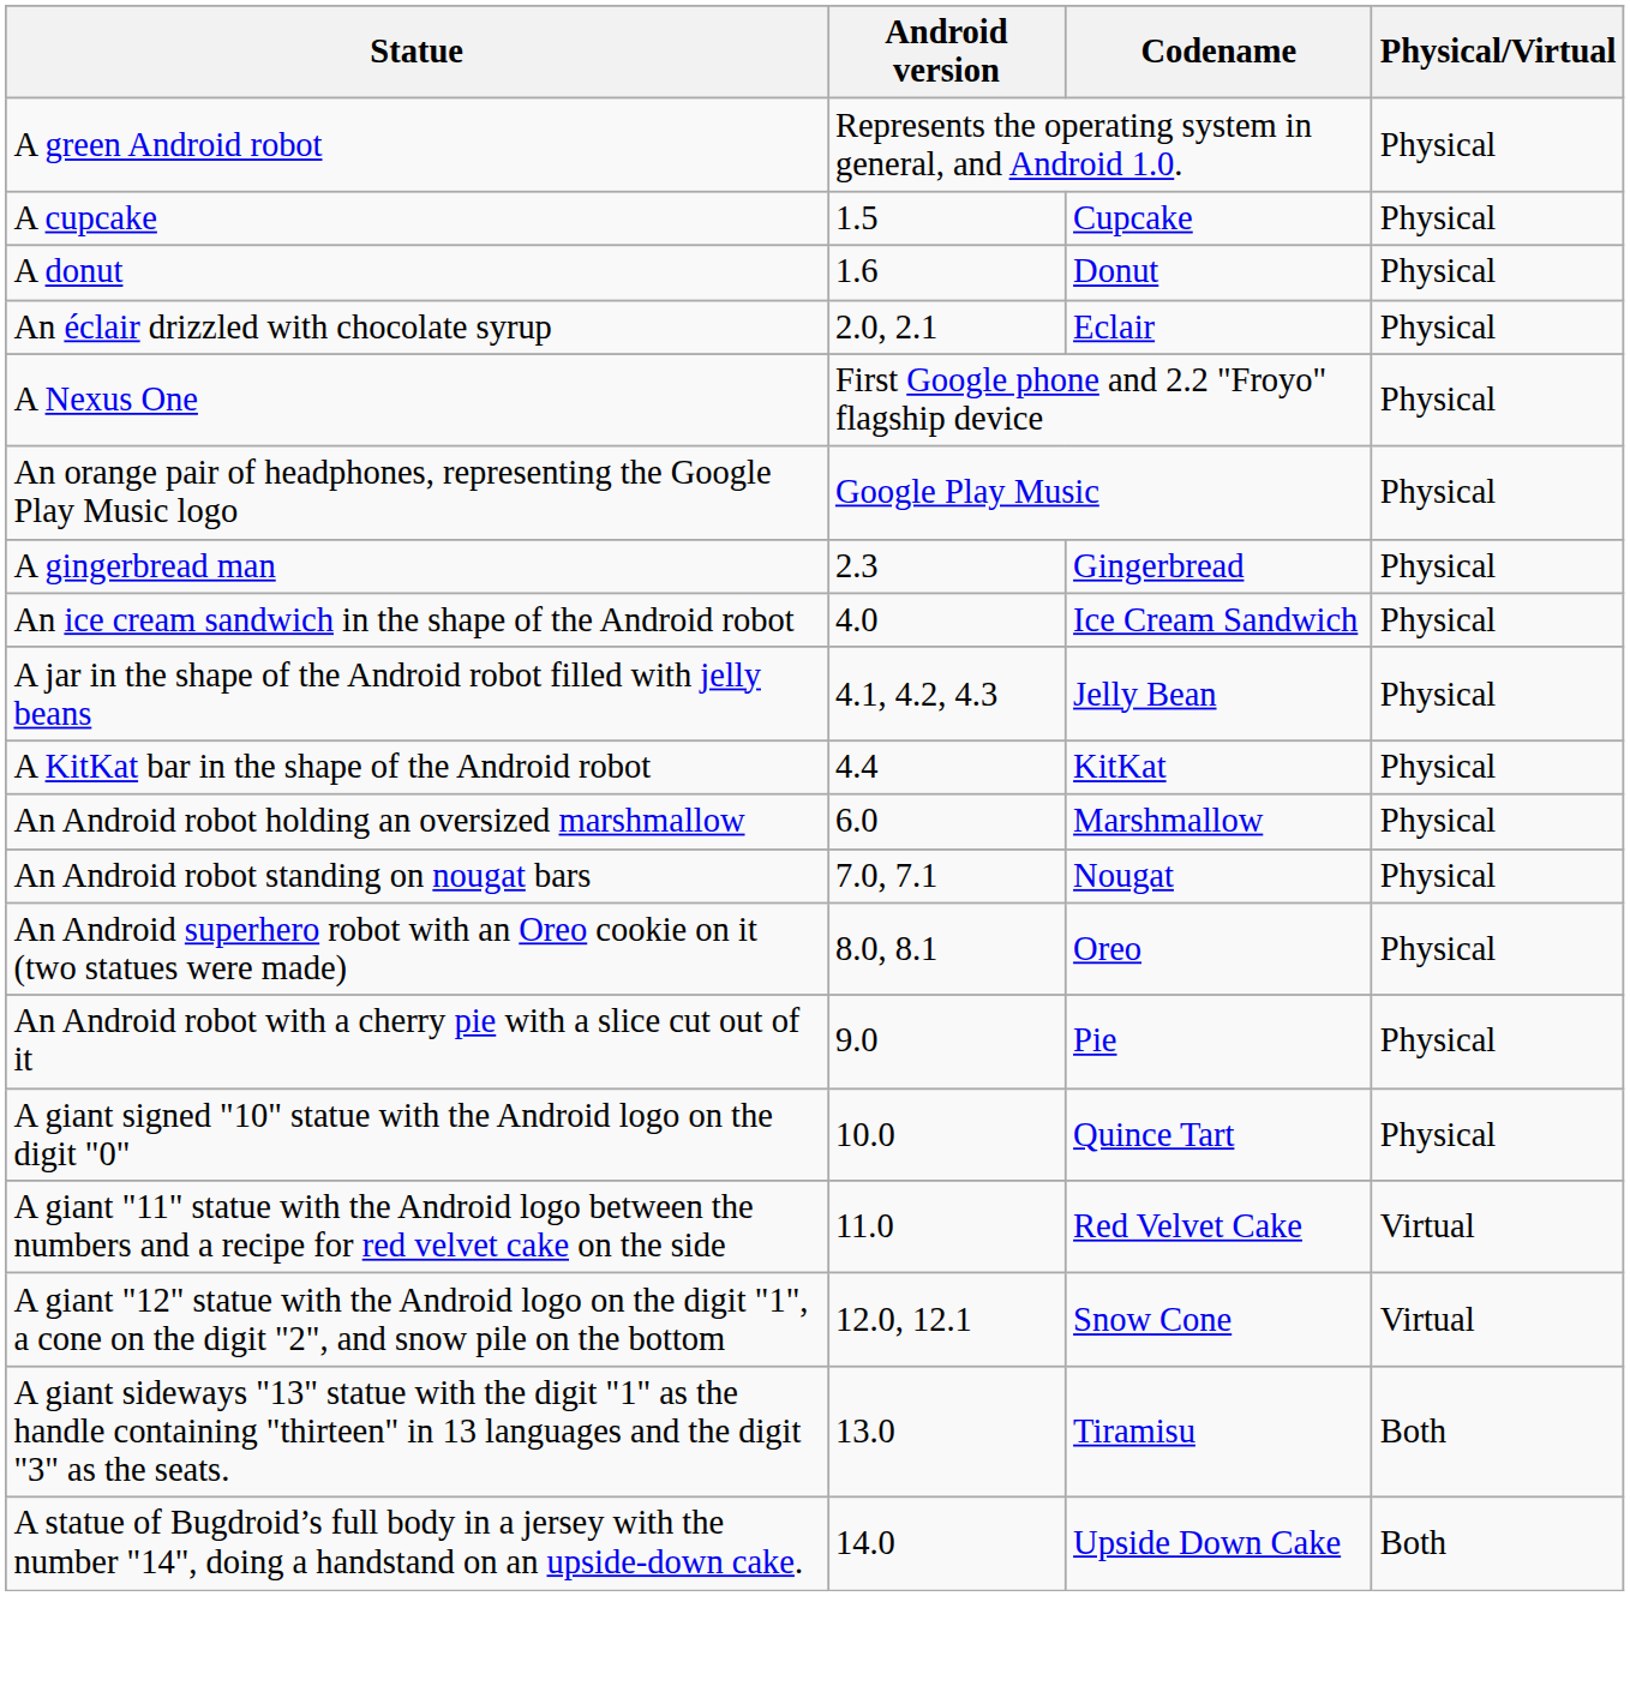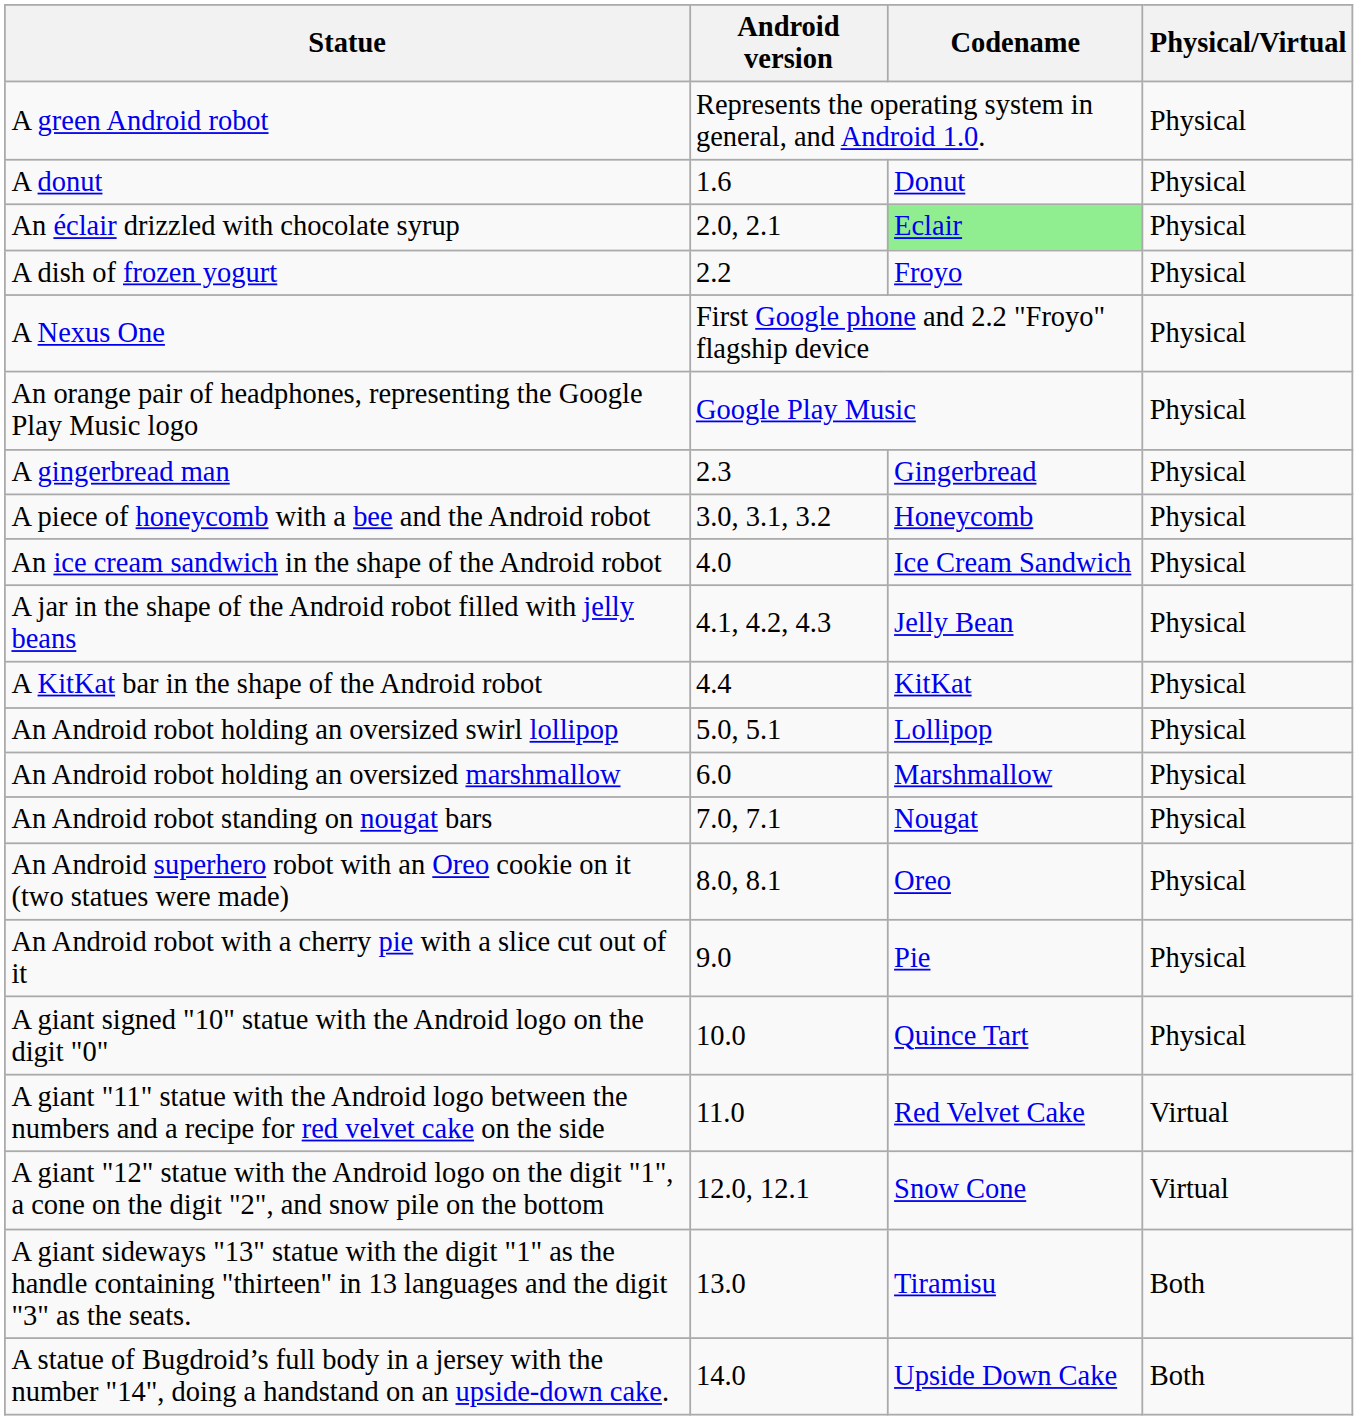 <table class="wikitable" style="width: 60%;">
 <tr>
 <th>Statue</th>
 <th>Android version</th>
 <th>Codename</th>
 <th>Physical/Virtual</th>
 </tr>
 <tr>
 <td>A <a href='#'>green Android robot</a></td>
 <td colspan=2>Represents the operating system in general, and <a href='#'>Android 1.0</a>.</td>
 <td>Physical</td>
 </tr>
 <tr>
-<td>A <a href='#'>cupcake</a></td>
-<td>1.5</td>
-<td><a href='#'>Cupcake</a></td>
-<td>Physical</td>
-</tr>
-<tr>
 <td>A <a href='#'>donut</a></td>
 <td>1.6</td>
 <td><a href='#'>Donut</a></td>
 <td>Physical</td>
 </tr>
 <tr>
 <td>An <a href='#'>éclair</a> drizzled with chocolate syrup</td>
 <td>2.0, 2.1</td>
-<td><a href='#'>Eclair</a></td>
+<td style="background: lightgreen;"><a href='#'>Eclair</a></td>
+<td>Physical</td>
+</tr>
+<tr>
+<td>A dish of <a href='#'>frozen yogurt</a></td>
+<td>2.2</td>
+<td><a href='#'>Froyo</a></td>
 <td>Physical</td>
 </tr>
 <tr>
 <td>A <a href='#'>Nexus One</a></td>
 <td colspan=2>First <a href='#'>Google phone</a> and 2.2 "Froyo" flagship device</td>
 <td>Physical</td>
 </tr>
 <tr>
 <td>An orange pair of headphones, representing the Google Play Music logo</td>
 <td colspan=2><a href='#'>Google Play Music</a></td>
 <td>Physical</td>
 </tr>
 <tr>
 <td>A <a href='#'>gingerbread man</a></td>
 <td>2.3</td>
 <td><a href='#'>Gingerbread</a></td>
 <td>Physical</td>
 </tr>
 <tr>
+<td>A piece of <a href='#'>honeycomb</a> with a <a href='#'>bee</a> and the Android robot</td>
+<td>3.0, 3.1, 3.2</td>
+<td><a href='#'>Honeycomb</a></td>
+<td>Physical</td>
+</tr>
+<tr>
 <td>An <a href='#'>ice cream sandwich</a> in the shape of the Android robot</td>
 <td>4.0</td>
 <td><a href='#'>Ice Cream Sandwich</a></td>
 <td>Physical</td>
 </tr>
 <tr>
 <td>A jar in the shape of the Android robot filled with <a href='#'>jelly beans</a></td>
 <td>4.1, 4.2, 4.3</td>
 <td><a href='#'>Jelly Bean</a></td>
 <td>Physical</td>
 </tr>
 <tr>
 <td>A <a href='#'>KitKat</a> bar in the shape of the Android robot</td>
 <td>4.4</td>
 <td><a href='#'>KitKat</a></td>
+<td>Physical</td>
+</tr>
+<tr>
+<td>An Android robot holding an oversized swirl <a href='#'>lollipop</a></td>
+<td>5.0, 5.1</td>
+<td><a href='#'>Lollipop</a></td>
 <td>Physical</td>
 </tr>
 <tr>
 <td>An Android robot holding an oversized <a href='#'>marshmallow</a></td>
 <td>6.0</td>
 <td><a href='#'>Marshmallow</a></td>
 <td>Physical</td>
 </tr>
 <tr>
 <td>An Android robot standing on <a href='#'>nougat</a> bars</td>
 <td>7.0, 7.1</td>
 <td><a href='#'>Nougat</a></td>
 <td>Physical</td>
 </tr>
 <tr>
 <td>An Android <a href='#'>superhero</a> robot with an <a href='#'>Oreo</a> cookie on it (two statues were made)</td>
 <td>8.0, 8.1</td>
 <td><a href='#'>Oreo</a></td>
 <td>Physical</td>
 </tr>
 <tr>
 <td>An Android robot with a cherry <a href='#'>pie</a> with a slice cut out of it</td>
 <td>9.0</td>
 <td><a href='#'>Pie</a></td>
 <td>Physical</td>
 </tr>
 <tr>
 <td>A giant signed "10" statue with the Android logo on the digit "0"</td>
 <td>10.0</td>
 <td><a href='#'>Quince Tart</a></td>
 <td>Physical</td>
 </tr>
 <tr>
 <td>A giant "11" statue with the Android logo between the numbers and a recipe for <a href='#'>red velvet cake</a> on the side</td>
 <td>11.0</td>
 <td><a href='#'>Red Velvet Cake</a></td>
 <td>Virtual</td>
 </tr>
 <tr>
 <td>A giant "12" statue with the Android logo on the digit "1", a cone on the digit "2", and snow pile on the bottom</td>
 <td>12.0, 12.1</td>
 <td><a href='#'>Snow Cone</a></td>
 <td>Virtual</td>
 </tr>
 <tr>
 <td>A giant sideways "13" statue with the digit "1" as the handle containing "thirteen" in 13 languages and the digit "3" as the seats.</td>
 <td>13.0</td>
 <td><a href='#'>Tiramisu</a></td>
 <td>Both</td>
 </tr>
 <tr>
 <td>A statue of Bugdroid’s full body in a jersey with the number "14", doing a handstand on an <a href='#'>upside-down cake</a>.</td>
 <td>14.0</td>
 <td><a href='#'>Upside Down Cake</a></td>
 <td>Both</td>
 </tr>
 </table>
